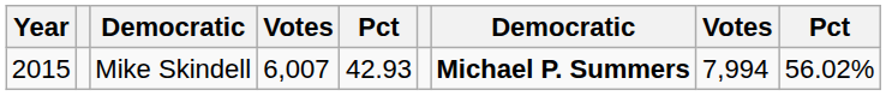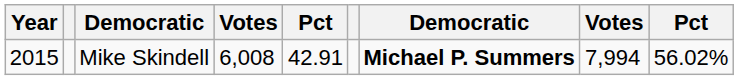 <table class="wikitable" style="margin:0.5em ; font-size:95%">
 <tr>
 <th>Year</th>
 <th></th>
 <th>Democratic</th>
 <th>Votes</th>
 <th>Pct</th>
 <th></th>
 <th>Democratic</th>
 <th>Votes</th>
 <th>Pct</th>
 </tr>
 <tr>
 <td>2015</td>
 <td></td>
 <td>Mike Skindell</td>
-<td>6,007</td>
-<td>42.93</td>
+<td>6,008</td>
+<td>42.91</td>
 <td></td>
 <td><strong> Michael P. Summers</strong></td>
 <td>7,994</td>
 <td>56.02%</td>
 </tr>
 </table>
